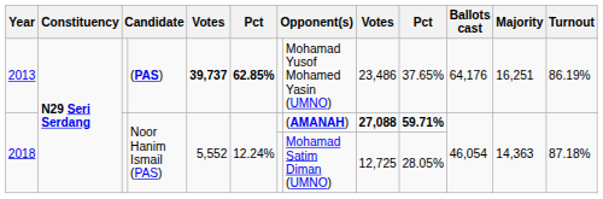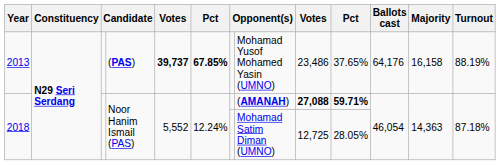 <table class="wikitable" style="margin:0.5em ; font-size:95%">
 <tr>
 <th>Year</th>
 <th>Constituency</th>
 <th colspan=2>Candidate</th>
 <th>Votes</th>
 <th>Pct</th>
 <th colspan=2>Opponent(s)</th>
 <th>Votes</th>
 <th>Pct</th>
 <th>Ballots cast</th>
 <th>Majority</th>
 <th>Turnout</th>
 </tr>
 <tr>
 <td><a href='#'>2013</a></td>
 <td rowspan=3><strong>N29 <a href='#'>Seri Serdang</a></strong></td>
 <td></td>
 <td> (<a href='#'><strong>PAS</strong></a>)</td>
 <td align="right"><strong>39,737</strong></td>
-<td><strong>62.85%</strong></td>
+<td><strong>67.85%</strong></td>
 <td></td>
 <td>Mohamad Yusof Mohamed Yasin (<a href='#'>UMNO</a>)</td>
 <td align="right">23,486</td>
 <td>37.65%</td>
 <td>64,176</td>
-<td>16,251</td>
-<td>86.19%</td>
+<td>16,158</td>
+<td>88.19%</td>
 </tr>
 <tr>
 <td rowspan=2><a href='#'>2018</a></td>
 <td rowspan=2 ></td>
 <td rowspan=2>Noor Hanim Ismail (<a href='#'>PAS</a>)</td>
 <td rowspan=2 align="right">5,552</td>
 <td rowspan=2>12.24%</td>
 <td></td>
 <td> (<a href='#'><strong>AMANAH</strong></a>)</td>
 <td align="right"><strong>27,088</strong></td>
 <td><strong>59.71%</strong></td>
 <td rowspan=2>46,054</td>
 <td rowspan=2>14,363</td>
 <td rowspan=2>87.18%</td>
 </tr>
 <tr>
 <td></td>
 <td><a href='#'>Mohamad Satim Diman</a> (<a href='#'>UMNO</a>)</td>
 <td align="right">12,725</td>
 <td>28.05%</td>
 </tr>
 </table>
